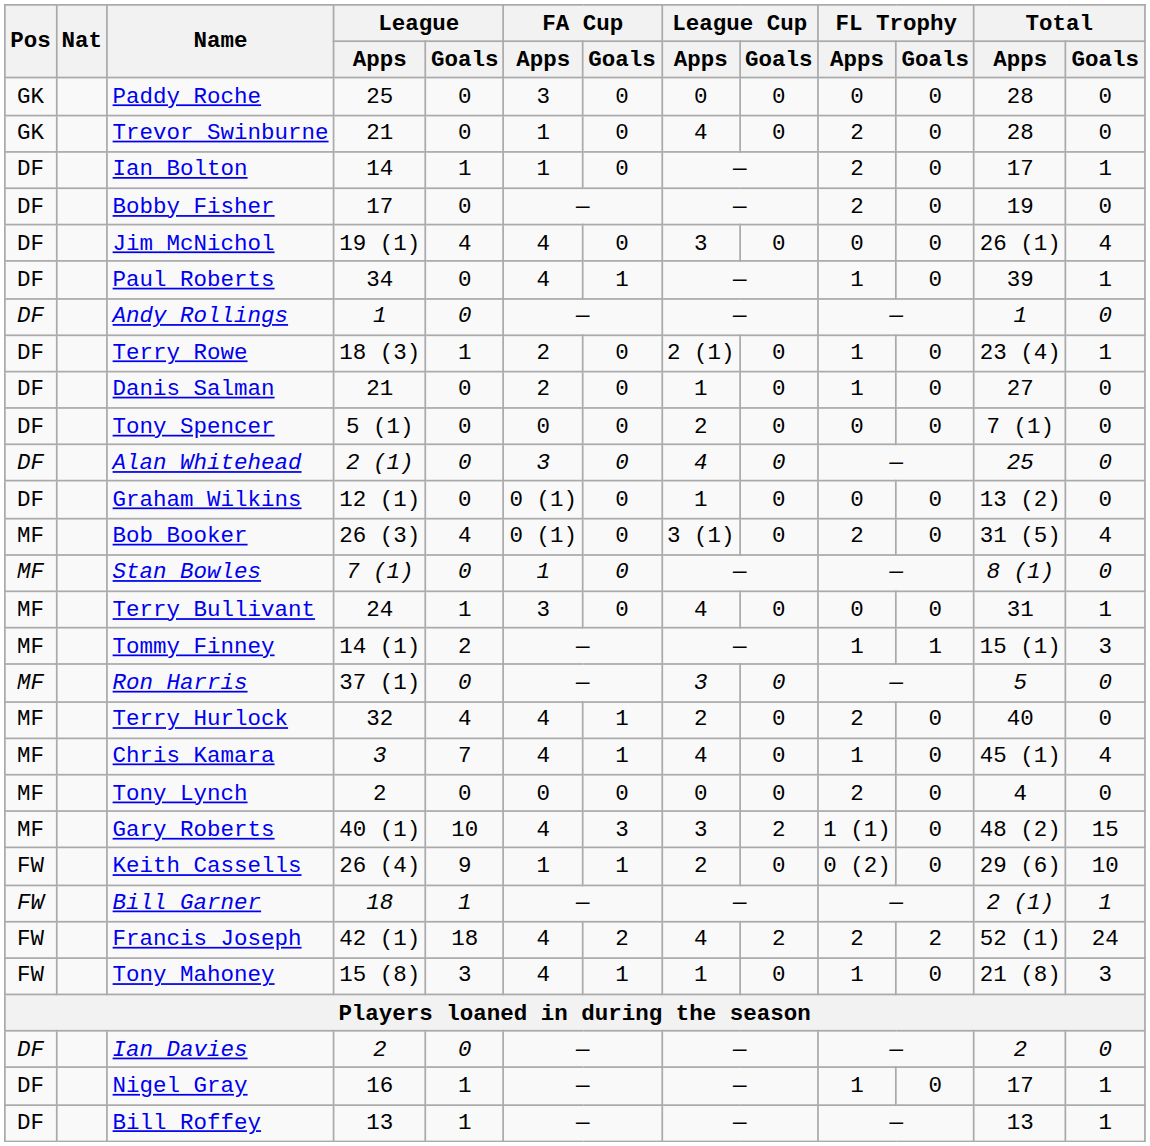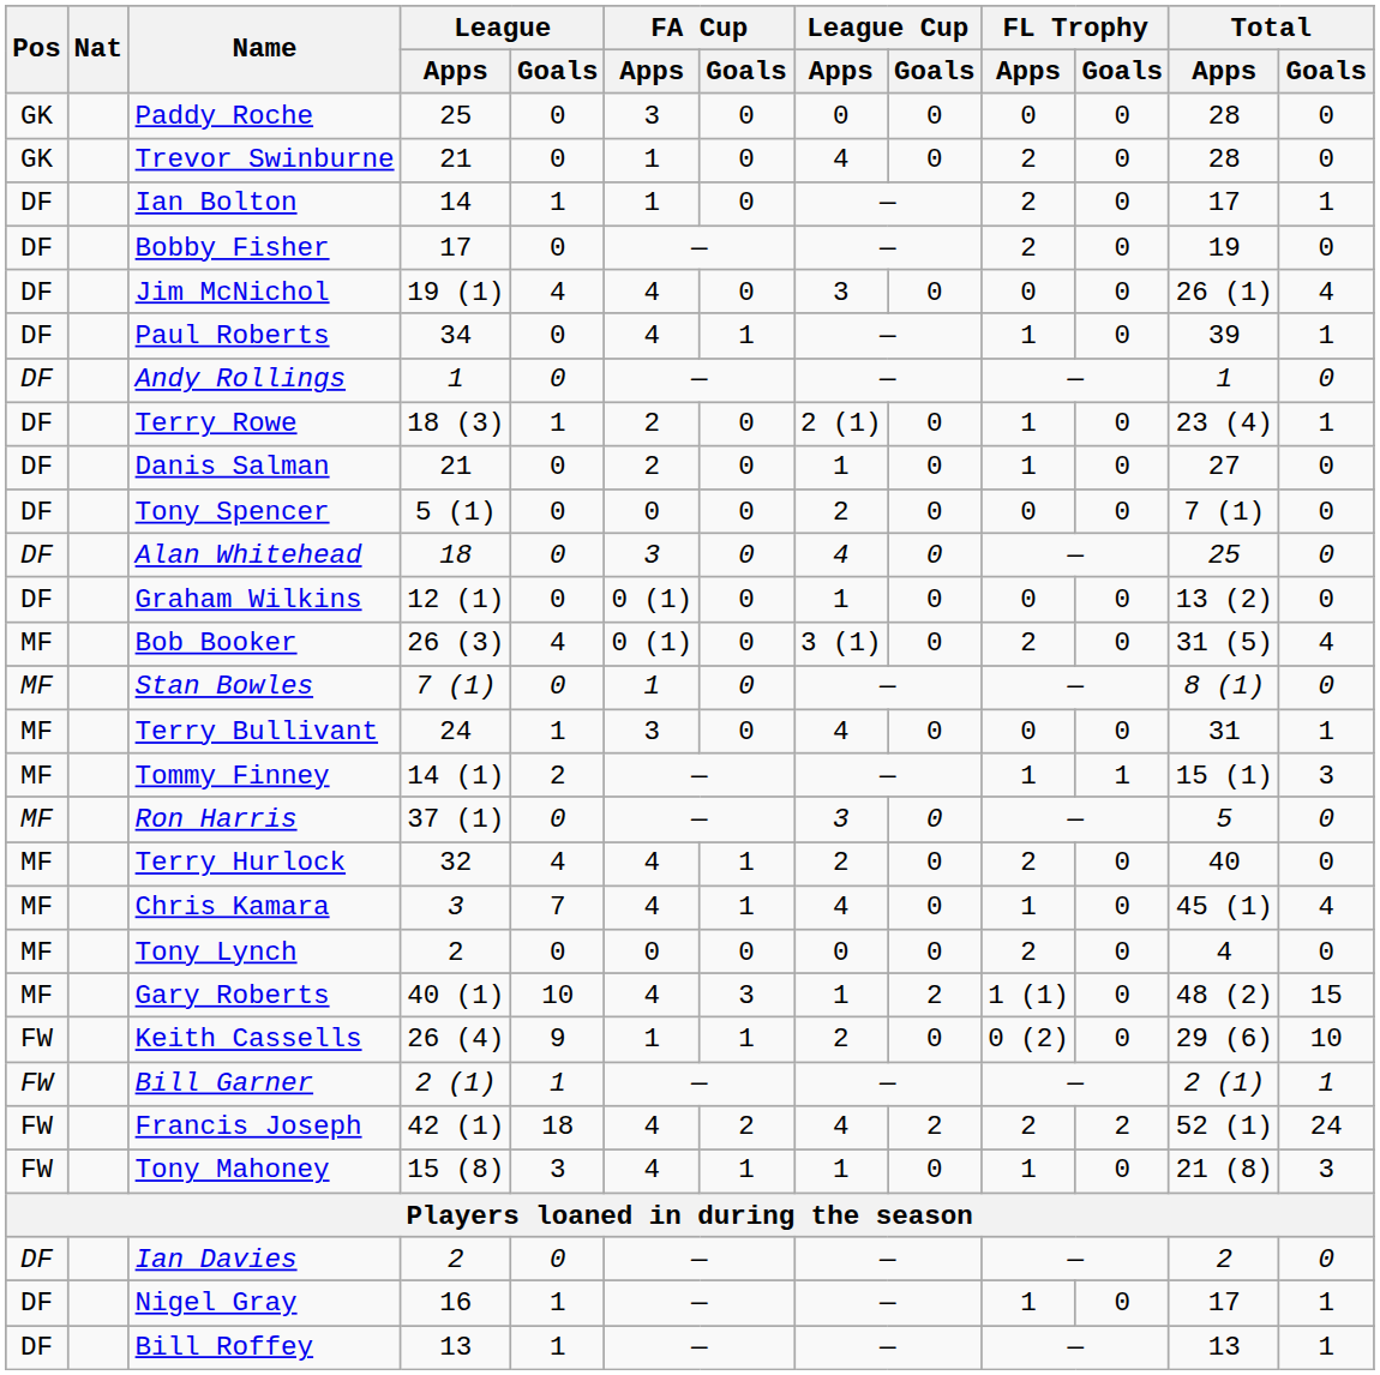 <table class="wikitable" style="text-align:center">
 <tr>
 <th rowspan="2">Pos</th>
 <th rowspan="2">Nat</th>
 <th rowspan="2">Name</th>
 <th colspan="2" style="width:85px;">League</th>
 <th colspan="2" style="width:85px;">FA Cup</th>
 <th colspan="2">League Cup</th>
 <th colspan="2">FL Trophy</th>
 <th colspan="2" style="width:85px;">Total</th>
 </tr>
 <tr>
 <th>Apps</th>
 <th>Goals</th>
 <th>Apps</th>
 <th>Goals</th>
 <th>Apps</th>
 <th>Goals</th>
 <th>Apps</th>
 <th>Goals</th>
 <th>Apps</th>
 <th>Goals</th>
 </tr>
 <tr>
 <td>GK</td>
 <td></td>
 <td style="text-align:left;"><a href='#'>Paddy Roche</a></td>
 <td>25</td>
 <td>0</td>
 <td>3</td>
 <td>0</td>
 <td>0</td>
 <td>0</td>
 <td>0</td>
 <td>0</td>
 <td>28</td>
 <td>0</td>
 </tr>
 <tr>
 <td>GK</td>
 <td></td>
 <td style="text-align:left;"><a href='#'>Trevor Swinburne</a></td>
 <td>21</td>
 <td>0</td>
 <td>1</td>
 <td>0</td>
 <td>4</td>
 <td>0</td>
 <td>2</td>
 <td>0</td>
 <td>28</td>
 <td>0</td>
 </tr>
 <tr>
 <td>DF</td>
 <td></td>
 <td style="text-align:left;"><a href='#'>Ian Bolton</a></td>
 <td>14</td>
 <td>1</td>
 <td>1</td>
 <td>0</td>
 <td colspan="2">—</td>
 <td>2</td>
 <td>0</td>
 <td>17</td>
 <td>1</td>
 </tr>
 <tr>
 <td>DF</td>
 <td></td>
 <td style="text-align:left;"><a href='#'>Bobby Fisher</a></td>
 <td>17</td>
 <td>0</td>
 <td colspan="2">—</td>
 <td colspan="2">—</td>
 <td>2</td>
 <td>0</td>
 <td>19</td>
 <td>0</td>
 </tr>
 <tr>
 <td>DF</td>
 <td></td>
 <td style="text-align:left;"><a href='#'>Jim McNichol</a></td>
 <td>19 (1)</td>
 <td>4</td>
 <td>4</td>
 <td>0</td>
 <td>3</td>
 <td>0</td>
 <td>0</td>
 <td>0</td>
 <td>26 (1)</td>
 <td>4</td>
 </tr>
 <tr>
 <td>DF</td>
 <td></td>
 <td style="text-align:left;"><a href='#'>Paul Roberts</a></td>
 <td>34</td>
 <td>0</td>
 <td>4</td>
 <td>1</td>
 <td colspan="2">—</td>
 <td>1</td>
 <td>0</td>
 <td>39</td>
 <td>1</td>
 </tr>
 <tr>
 <td><em>DF</em></td>
 <td><em></em></td>
 <td style="text-align:left;"><em><a href='#'>Andy Rollings</a></em></td>
 <td><em>1</em></td>
 <td><em>0</em></td>
 <td colspan="2"><em>—</em></td>
 <td colspan="2"><em>—</em></td>
 <td colspan="2"><em>—</em></td>
 <td><em>1</em></td>
 <td><em>0</em></td>
 </tr>
 <tr>
 <td>DF</td>
 <td></td>
 <td style="text-align:left;"><a href='#'>Terry Rowe</a></td>
 <td>18 (3)</td>
 <td>1</td>
 <td>2</td>
 <td>0</td>
 <td>2 (1)</td>
 <td>0</td>
 <td>1</td>
 <td>0</td>
 <td>23 (4)</td>
 <td>1</td>
 </tr>
 <tr>
 <td>DF</td>
 <td></td>
 <td style="text-align:left;"><a href='#'>Danis Salman</a></td>
 <td>21</td>
 <td>0</td>
 <td>2</td>
 <td>0</td>
 <td>1</td>
 <td>0</td>
 <td>1</td>
 <td>0</td>
 <td>27</td>
 <td>0</td>
 </tr>
 <tr>
 <td>DF</td>
 <td></td>
 <td style="text-align:left;"><a href='#'>Tony Spencer</a></td>
 <td>5 (1)</td>
 <td>0</td>
 <td>0</td>
 <td>0</td>
 <td>2</td>
 <td>0</td>
 <td>0</td>
 <td>0</td>
 <td>7 (1)</td>
 <td>0</td>
 </tr>
 <tr>
 <td><em>DF</em></td>
 <td><em></em></td>
 <td style="text-align:left;"><a href='#'><em>Alan Whitehead</em></a></td>
-<td><em>2 (1)</em></td>
+<td><em>18</em></td>
 <td><em>0</em></td>
 <td><em>3</em></td>
 <td><em>0</em></td>
 <td><em>4</em></td>
 <td><em>0</em></td>
 <td colspan="2"><em>—</em></td>
 <td><em>25</em></td>
 <td><em>0</em></td>
 </tr>
 <tr>
 <td>DF</td>
 <td></td>
 <td style="text-align:left;"><a href='#'>Graham Wilkins</a></td>
 <td>12 (1)</td>
 <td>0</td>
 <td>0 (1)</td>
 <td>0</td>
 <td>1</td>
 <td>0</td>
 <td>0</td>
 <td>0</td>
 <td>13 (2)</td>
 <td>0</td>
 </tr>
 <tr>
 <td>MF</td>
 <td></td>
 <td style="text-align:left;"><a href='#'>Bob Booker</a></td>
 <td>26 (3)</td>
 <td>4</td>
 <td>0 (1)</td>
 <td>0</td>
 <td>3 (1)</td>
 <td>0</td>
 <td>2</td>
 <td>0</td>
 <td>31 (5)</td>
 <td>4</td>
 </tr>
 <tr>
 <td><em>MF</em></td>
 <td><em></em></td>
 <td style="text-align:left;"><em><a href='#'>Stan Bowles</a></em></td>
 <td><em>7 (1)</em></td>
 <td><em>0</em></td>
 <td><em>1</em></td>
 <td><em>0</em></td>
 <td colspan="2"><em>—</em></td>
 <td colspan="2"><em>—</em></td>
 <td><em>8 (1)</em></td>
 <td><em>0</em></td>
 </tr>
 <tr>
 <td>MF</td>
 <td></td>
 <td style="text-align:left;"><a href='#'>Terry Bullivant</a></td>
 <td>24</td>
 <td>1</td>
 <td>3</td>
 <td>0</td>
 <td>4</td>
 <td>0</td>
 <td>0</td>
 <td>0</td>
 <td>31</td>
 <td>1</td>
 </tr>
 <tr>
 <td>MF</td>
 <td></td>
 <td style="text-align:left;"><a href='#'>Tommy Finney</a></td>
 <td>14 (1)</td>
 <td>2</td>
 <td colspan="2">—</td>
 <td colspan="2">—</td>
 <td>1</td>
 <td>1</td>
 <td>15 (1)</td>
 <td>3</td>
 </tr>
 <tr>
 <td><em>MF</em></td>
 <td><em></em></td>
 <td style="text-align:left;"><a href='#'><em>Ron Harris</em></a></td>
 <td>37 (1)</td>
 <td><em>0</em></td>
 <td colspan="2"><em>—</em></td>
 <td><em>3</em></td>
 <td><em>0</em></td>
 <td colspan="2"><em>—</em></td>
 <td><em>5</em></td>
 <td><em>0</em></td>
 </tr>
 <tr>
 <td>MF</td>
 <td></td>
 <td style="text-align:left;"><a href='#'>Terry Hurlock</a></td>
 <td>32</td>
 <td>4</td>
 <td>4</td>
 <td>1</td>
 <td>2</td>
 <td>0</td>
 <td>2</td>
 <td>0</td>
 <td>40</td>
 <td>0</td>
 </tr>
 <tr>
 <td>MF</td>
 <td></td>
 <td style="text-align:left;"><a href='#'>Chris Kamara</a></td>
 <td><em>3</em></td>
 <td>7</td>
 <td>4</td>
 <td>1</td>
 <td>4</td>
 <td>0</td>
 <td>1</td>
 <td>0</td>
 <td>45 (1)</td>
 <td>4</td>
 </tr>
 <tr>
 <td>MF</td>
 <td></td>
 <td style="text-align:left;"><a href='#'>Tony Lynch</a></td>
 <td>2</td>
 <td>0</td>
 <td>0</td>
 <td>0</td>
 <td>0</td>
 <td>0</td>
 <td>2</td>
 <td>0</td>
 <td>4</td>
 <td>0</td>
 </tr>
 <tr>
 <td>MF</td>
 <td></td>
 <td style="text-align:left;"><a href='#'>Gary Roberts</a></td>
 <td>40 (1)</td>
 <td>10</td>
 <td>4</td>
 <td>3</td>
-<td>3</td>
+<td>1</td>
 <td>2</td>
 <td>1 (1)</td>
 <td>0</td>
 <td>48 (2)</td>
 <td>15</td>
 </tr>
 <tr>
 <td>FW</td>
 <td></td>
 <td style="text-align:left;"><a href='#'>Keith Cassells</a></td>
 <td>26 (4)</td>
 <td>9</td>
 <td>1</td>
 <td>1</td>
 <td>2</td>
 <td>0</td>
 <td>0 (2)</td>
 <td>0</td>
 <td>29 (6)</td>
 <td>10</td>
 </tr>
 <tr>
 <td><em>FW</em></td>
 <td><em></em></td>
 <td style="text-align:left;"><a href='#'><em>Bill Garner</em></a></td>
-<td><em>18</em></td>
+<td><em>2 (1)</em></td>
 <td><em>1</em></td>
 <td colspan="2"><em>—</em></td>
 <td colspan="2"><em>—</em></td>
 <td colspan="2"><em>—</em></td>
 <td><em>2 (1)</em></td>
 <td><em>1</em></td>
 </tr>
 <tr>
 <td>FW</td>
 <td></td>
 <td style="text-align:left;"><a href='#'>Francis Joseph</a></td>
 <td>42 (1)</td>
 <td>18</td>
 <td>4</td>
 <td>2</td>
 <td>4</td>
 <td>2</td>
 <td>2</td>
 <td>2</td>
 <td>52 (1)</td>
 <td>24</td>
 </tr>
 <tr>
 <td>FW</td>
 <td></td>
 <td style="text-align:left;"><a href='#'>Tony Mahoney</a></td>
 <td>15 (8)</td>
 <td>3</td>
 <td>4</td>
 <td>1</td>
 <td>1</td>
 <td>0</td>
 <td>1</td>
 <td>0</td>
 <td>21 (8)</td>
 <td>3</td>
 </tr>
 <tr>
 <th colspan="13">Players loaned in during the season</th>
 </tr>
 <tr>
 <td><em>DF</em></td>
 <td><em></em></td>
 <td style="text-align:left;"><a href='#'><em>Ian Davies</em></a></td>
 <td><em>2</em></td>
 <td><em>0</em></td>
 <td colspan="2"><em>—</em></td>
 <td colspan="2"><em>—</em></td>
 <td colspan="2"><em>—</em></td>
 <td><em>2</em></td>
 <td><em>0</em></td>
 </tr>
 <tr>
 <td>DF</td>
 <td></td>
 <td style="text-align:left;"><a href='#'>Nigel Gray</a></td>
 <td>16</td>
 <td>1</td>
 <td colspan="2">—</td>
 <td colspan="2">—</td>
 <td>1</td>
 <td>0</td>
 <td>17</td>
 <td>1</td>
 </tr>
 <tr>
 <td>DF</td>
 <td></td>
 <td style="text-align:left;"><a href='#'>Bill Roffey</a></td>
 <td>13</td>
 <td>1</td>
 <td colspan="2">—</td>
 <td colspan="2">—</td>
 <td colspan="2">—</td>
 <td>13</td>
 <td>1</td>
 </tr>
 </table>
